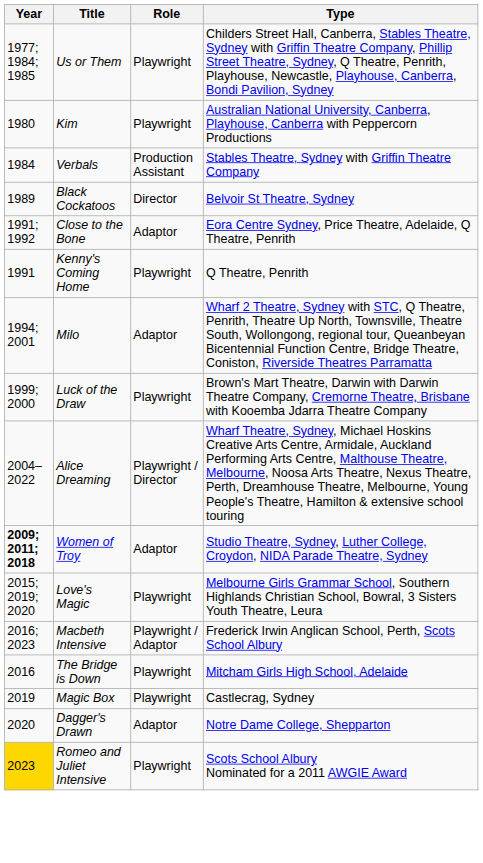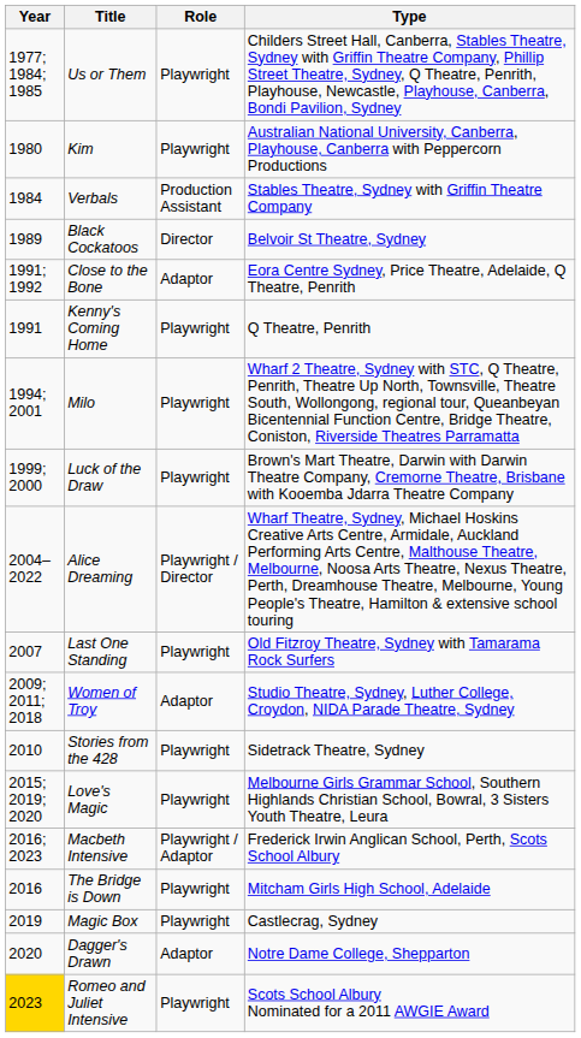 <table class=wikitable>
 <tr>
 <th>Year</th>
 <th>Title</th>
 <th>Role</th>
 <th>Type</th>
 </tr>
 <tr>
 <td>1977; 1984; 1985</td>
 <td><em>Us or Them</em></td>
 <td>Playwright</td>
 <td>Childers Street Hall, Canberra, <a href='#'>Stables Theatre, Sydney</a> with <a href='#'>Griffin Theatre Company</a>, <a href='#'>Phillip Street Theatre, Sydney</a>, Q Theatre, Penrith, Playhouse, Newcastle, <a href='#'>Playhouse, Canberra</a>, <a href='#'>Bondi Pavilion, Sydney</a></td>
 </tr>
 <tr>
 <td>1980</td>
 <td><em>Kim</em></td>
 <td>Playwright</td>
 <td><a href='#'>Australian National University, Canberra</a>, <a href='#'>Playhouse, Canberra</a> with Peppercorn Productions</td>
 </tr>
 <tr>
 <td>1984</td>
 <td><em>Verbals</em></td>
 <td>Production Assistant</td>
 <td><a href='#'>Stables Theatre, Sydney</a> with <a href='#'>Griffin Theatre Company</a></td>
 </tr>
 <tr>
 <td>1989</td>
 <td><em>Black Cockatoos</em></td>
 <td>Director</td>
 <td><a href='#'>Belvoir St Theatre, Sydney</a></td>
 </tr>
 <tr>
 <td>1991; 1992</td>
 <td><em>Close to the Bone</em></td>
 <td>Adaptor</td>
 <td><a href='#'>Eora Centre Sydney</a>, Price Theatre, Adelaide, Q Theatre, Penrith</td>
 </tr>
 <tr>
 <td>1991</td>
 <td><em>Kenny's Coming Home</em></td>
 <td>Playwright</td>
 <td>Q Theatre, Penrith</td>
 </tr>
 <tr>
 <td>1994; 2001</td>
 <td><em>Milo</em></td>
-<td>Adaptor</td>
+<td>Playwright</td>
 <td><a href='#'>Wharf 2 Theatre, Sydney</a> with <a href='#'>STC</a>, Q Theatre, Penrith, Theatre Up North, Townsville, Theatre South, Wollongong, regional tour, Queanbeyan Bicentennial Function Centre, Bridge Theatre, Coniston, <a href='#'>Riverside Theatres Parramatta</a></td>
 </tr>
 <tr>
 <td>1999; 2000</td>
 <td><em>Luck of the Draw</em></td>
 <td>Playwright</td>
 <td>Brown's Mart Theatre, Darwin with Darwin Theatre Company, <a href='#'>Cremorne Theatre, Brisbane</a> with Kooemba Jdarra Theatre Company</td>
 </tr>
 <tr>
 <td>2004–2022</td>
 <td><em>Alice Dreaming</em></td>
 <td>Playwright / Director</td>
 <td><a href='#'>Wharf Theatre, Sydney</a>, Michael Hoskins Creative Arts Centre, Armidale, Auckland Performing Arts Centre, <a href='#'>Malthouse Theatre, Melbourne</a>, Noosa Arts Theatre, Nexus Theatre, Perth, Dreamhouse Theatre, Melbourne, Young People's Theatre, Hamilton & extensive school touring</td>
 </tr>
 <tr>
-<td><strong>2009; 2011; 2018</strong></td>
+<td>2007</td>
+<td><em>Last One Standing</em></td>
+<td>Playwright</td>
+<td><a href='#'>Old Fitzroy Theatre, Sydney</a> with <a href='#'>Tamarama Rock Surfers</a></td>
+</tr>
+<tr>
+<td>2009; 2011; 2018</td>
 <td><em><a href='#'>Women of Troy</a></em></td>
 <td>Adaptor</td>
 <td><a href='#'>Studio Theatre, Sydney</a>, <a href='#'>Luther College, Croydon</a>, <a href='#'>NIDA Parade Theatre, Sydney</a></td>
+</tr>
+<tr>
+<td>2010</td>
+<td><em>Stories from the 428</em></td>
+<td>Playwright</td>
+<td>Sidetrack Theatre, Sydney</td>
 </tr>
 <tr>
 <td>2015; 2019; 2020</td>
 <td><em>Love's Magic</em></td>
 <td>Playwright</td>
 <td><a href='#'>Melbourne Girls Grammar School</a>, Southern Highlands Christian School, Bowral, 3 Sisters Youth Theatre, Leura</td>
 </tr>
 <tr>
 <td>2016; 2023</td>
 <td><em>Macbeth Intensive</em></td>
 <td>Playwright / Adaptor</td>
 <td>Frederick Irwin Anglican School, Perth, <a href='#'>Scots School Albury</a></td>
 </tr>
 <tr>
 <td>2016</td>
 <td><em>The Bridge is Down</em></td>
 <td>Playwright</td>
 <td><a href='#'>Mitcham Girls High School, Adelaide</a></td>
 </tr>
 <tr>
 <td>2019</td>
 <td><em>Magic Box</em></td>
 <td>Playwright</td>
 <td>Castlecrag, Sydney</td>
 </tr>
 <tr>
 <td>2020</td>
 <td><em>Dagger's Drawn</em></td>
 <td>Adaptor</td>
 <td><a href='#'>Notre Dame College, Shepparton</a></td>
 </tr>
 <tr>
 <td style="background: gold;">2023</td>
 <td><em>Romeo and Juliet Intensive</em></td>
 <td>Playwright</td>
 <td><a href='#'>Scots School Albury</a><br>Nominated for a 2011 <a href='#'>AWGIE Award</a></td>
 </tr>
 </table>
